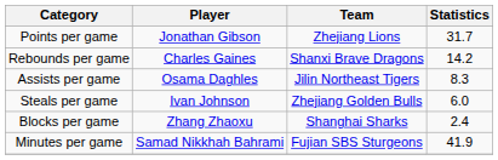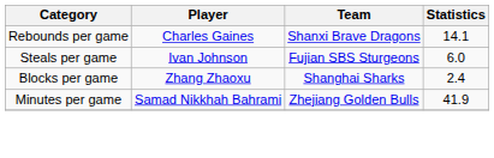 <table class="wikitable" style="text-align:center">
 <tr>
 <th>Category</th>
 <th>Player</th>
 <th>Team</th>
 <th>Statistics</th>
 </tr>
 <tr>
-<td>Points per game</td>
-<td> <a href='#'>Jonathan Gibson</a></td>
-<td><a href='#'>Zhejiang Lions</a></td>
-<td>31.7</td>
-</tr>
-<tr>
 <td>Rebounds per game</td>
 <td> <a href='#'>Charles Gaines</a></td>
 <td><a href='#'>Shanxi Brave Dragons</a></td>
-<td>14.2</td>
-</tr>
-<tr>
-<td>Assists per game</td>
-<td> <a href='#'>Osama Daghles</a></td>
-<td><a href='#'>Jilin Northeast Tigers</a></td>
-<td>8.3</td>
+<td>14.1</td>
 </tr>
 <tr>
 <td>Steals per game</td>
 <td> <a href='#'>Ivan Johnson</a></td>
-<td><a href='#'>Zhejiang Golden Bulls</a></td>
+<td><a href='#'>Fujian SBS Sturgeons</a></td>
 <td>6.0</td>
 </tr>
 <tr>
 <td>Blocks per game</td>
 <td> <a href='#'>Zhang Zhaoxu</a></td>
 <td><a href='#'>Shanghai Sharks</a></td>
 <td>2.4</td>
 </tr>
 <tr>
 <td>Minutes per game</td>
 <td> <a href='#'>Samad Nikkhah Bahrami</a></td>
-<td><a href='#'>Fujian SBS Sturgeons</a></td>
+<td><a href='#'>Zhejiang Golden Bulls</a></td>
 <td>41.9</td>
 </tr>
 <tr>
 </tr>
 </table>
